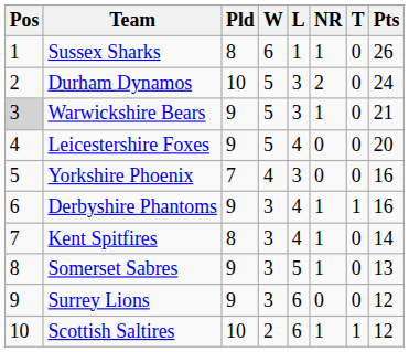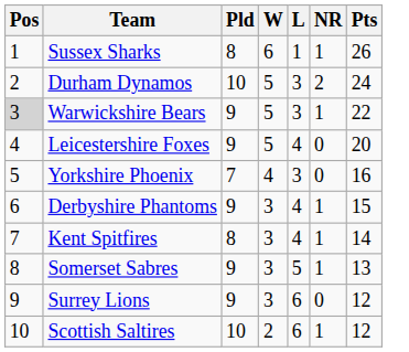 <table class="wikitable">
 <tr>
 <th>Pos</th>
 <th>Team</th>
 <th>Pld</th>
 <th>W</th>
 <th>L</th>
 <th>NR</th>
-<th>T</th>
 <th>Pts</th>
 </tr>
 <tr>
 <td>1</td>
 <td><a href='#'>Sussex Sharks</a></td>
 <td>8</td>
 <td>6</td>
 <td>1</td>
 <td>1</td>
-<td>0</td>
 <td>26</td>
 </tr>
 <tr>
 <td>2</td>
 <td><a href='#'>Durham Dynamos</a></td>
 <td>10</td>
 <td>5</td>
 <td>3</td>
 <td>2</td>
-<td>0</td>
 <td>24</td>
 </tr>
 <tr>
 <td style="background: lightgrey;">3</td>
 <td><a href='#'>Warwickshire Bears</a></td>
 <td>9</td>
 <td>5</td>
 <td>3</td>
 <td>1</td>
-<td>0</td>
-<td>21</td>
+<td>22</td>
 </tr>
 <tr>
 <td>4</td>
 <td><a href='#'>Leicestershire Foxes</a></td>
 <td>9</td>
 <td>5</td>
 <td>4</td>
-<td>0</td>
 <td>0</td>
 <td>20</td>
 </tr>
 <tr>
 <td>5</td>
 <td><a href='#'>Yorkshire Phoenix</a></td>
 <td>7</td>
 <td>4</td>
 <td>3</td>
 <td>0</td>
-<td>0</td>
 <td>16</td>
 </tr>
 <tr>
 <td>6</td>
 <td><a href='#'>Derbyshire Phantoms</a></td>
 <td>9</td>
 <td>3</td>
 <td>4</td>
 <td>1</td>
-<td>1</td>
-<td>16</td>
+<td>15</td>
 </tr>
 <tr>
 <td>7</td>
 <td><a href='#'>Kent Spitfires</a></td>
 <td>8</td>
 <td>3</td>
 <td>4</td>
 <td>1</td>
-<td>0</td>
 <td>14</td>
 </tr>
 <tr>
 <td>8</td>
 <td><a href='#'>Somerset Sabres</a></td>
 <td>9</td>
 <td>3</td>
 <td>5</td>
 <td>1</td>
-<td>0</td>
 <td>13</td>
 </tr>
 <tr>
 <td>9</td>
 <td><a href='#'>Surrey Lions</a></td>
 <td>9</td>
 <td>3</td>
 <td>6</td>
-<td>0</td>
 <td>0</td>
 <td>12</td>
 </tr>
 <tr>
 <td>10</td>
 <td><a href='#'>Scottish Saltires</a></td>
 <td>10</td>
 <td>2</td>
 <td>6</td>
 <td>1</td>
-<td>1</td>
 <td>12</td>
 </tr>
 </table>
